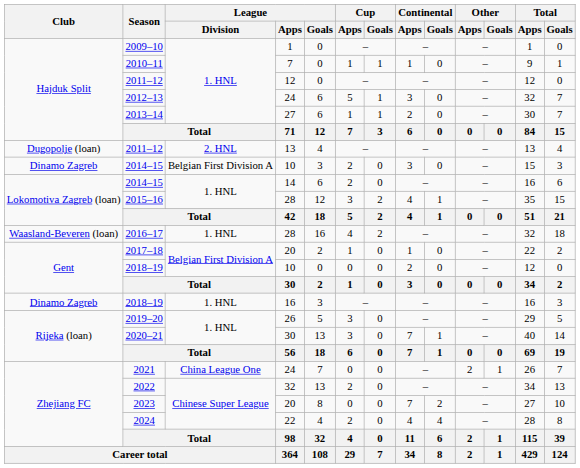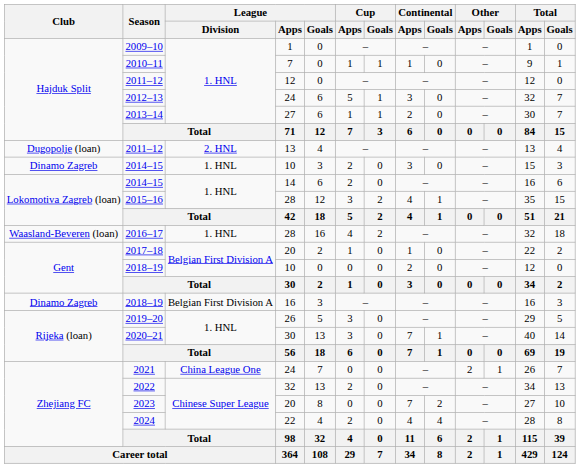 <table class="wikitable" style="text-align:center">
 <tr>
 <th rowspan="2">Club</th>
 <th rowspan="2">Season</th>
 <th colspan="3">League</th>
 <th colspan="2">Cup</th>
 <th colspan="2">Continental</th>
 <th colspan="2">Other</th>
 <th colspan="2">Total</th>
 </tr>
 <tr>
 <th>Division</th>
 <th>Apps</th>
 <th>Goals</th>
 <th>Apps</th>
 <th>Goals</th>
 <th>Apps</th>
 <th>Goals</th>
 <th>Apps</th>
 <th>Goals</th>
 <th>Apps</th>
 <th>Goals</th>
 </tr>
 <tr>
 <td rowspan="6"><a href='#'>Hajduk Split</a></td>
 <td><a href='#'>2009–10</a></td>
 <td rowspan="5"><a href='#'>1. HNL</a></td>
 <td>1</td>
 <td>0</td>
 <td colspan="2">–</td>
 <td colspan="2">–</td>
 <td colspan="2">–</td>
 <td>1</td>
 <td>0</td>
 </tr>
 <tr>
 <td><a href='#'>2010–11</a></td>
 <td>7</td>
 <td>0</td>
 <td>1</td>
 <td>1</td>
 <td>1</td>
 <td>0</td>
 <td colspan="2">–</td>
 <td>9</td>
 <td>1</td>
 </tr>
 <tr>
 <td><a href='#'>2011–12</a></td>
 <td>12</td>
 <td>0</td>
 <td colspan="2">–</td>
 <td colspan="2">–</td>
 <td colspan="2">–</td>
 <td>12</td>
 <td>0</td>
 </tr>
 <tr>
 <td><a href='#'>2012–13</a></td>
 <td>24</td>
 <td>6</td>
 <td>5</td>
 <td>1</td>
 <td>3</td>
 <td>0</td>
 <td colspan="2">–</td>
 <td>32</td>
 <td>7</td>
 </tr>
 <tr>
 <td><a href='#'>2013–14</a></td>
 <td>27</td>
 <td>6</td>
 <td>1</td>
 <td>1</td>
 <td>2</td>
 <td>0</td>
 <td colspan="2">–</td>
 <td>30</td>
 <td>7</td>
 </tr>
 <tr>
 <th colspan="2">Total</th>
 <th>71</th>
 <th>12</th>
 <th>7</th>
 <th>3</th>
 <th>6</th>
 <th>0</th>
 <th>0</th>
 <th>0</th>
 <th>84</th>
 <th>15</th>
 </tr>
 <tr>
 <td><a href='#'>Dugopolje</a> (loan)</td>
 <td><a href='#'>2011–12</a></td>
 <td><a href='#'>2. HNL</a></td>
 <td>13</td>
 <td>4</td>
 <td colspan="2">–</td>
 <td colspan="2">–</td>
 <td colspan="2">–</td>
 <td>13</td>
 <td>4</td>
 </tr>
 <tr>
 <td><a href='#'>Dinamo Zagreb</a></td>
 <td><a href='#'>2014–15</a></td>
-<td>Belgian First Division A</td>
+<td>1. HNL</td>
 <td>10</td>
 <td>3</td>
 <td>2</td>
 <td>0</td>
 <td>3</td>
 <td>0</td>
 <td colspan="2">–</td>
 <td>15</td>
 <td>3</td>
 </tr>
 <tr>
 <td rowspan="3"><a href='#'>Lokomotiva Zagreb</a> (loan)</td>
 <td><a href='#'>2014–15</a></td>
 <td rowspan="2">1. HNL</td>
 <td>14</td>
 <td>6</td>
 <td>2</td>
 <td>0</td>
 <td colspan="2">–</td>
 <td colspan="2">–</td>
 <td>16</td>
 <td>6</td>
 </tr>
 <tr>
 <td><a href='#'>2015–16</a></td>
 <td>28</td>
 <td>12</td>
 <td>3</td>
 <td>2</td>
 <td>4</td>
 <td>1</td>
 <td colspan="2">–</td>
 <td>35</td>
 <td>15</td>
 </tr>
 <tr>
 <th colspan="2">Total</th>
 <th>42</th>
 <th>18</th>
 <th>5</th>
 <th>2</th>
 <th>4</th>
 <th>1</th>
 <th>0</th>
 <th>0</th>
 <th>51</th>
 <th>21</th>
 </tr>
 <tr>
 <td><a href='#'>Waasland-Beveren</a> (loan)</td>
 <td><a href='#'>2016–17</a></td>
 <td>1. HNL</td>
 <td>28</td>
 <td>16</td>
 <td>4</td>
 <td>2</td>
 <td colspan="2">–</td>
 <td colspan="2">–</td>
 <td>32</td>
 <td>18</td>
 </tr>
 <tr>
 <td rowspan="3"><a href='#'>Gent</a></td>
 <td><a href='#'>2017–18</a></td>
 <td rowspan="2"><a href='#'>Belgian First Division A</a></td>
 <td>20</td>
 <td>2</td>
 <td>1</td>
 <td>0</td>
 <td>1</td>
 <td>0</td>
 <td colspan="2">–</td>
 <td>22</td>
 <td>2</td>
 </tr>
 <tr>
 <td><a href='#'>2018–19</a></td>
 <td>10</td>
 <td>0</td>
 <td>0</td>
 <td>0</td>
 <td>2</td>
 <td>0</td>
 <td colspan="2">–</td>
 <td>12</td>
 <td>0</td>
 </tr>
 <tr>
 <th colspan="2">Total</th>
 <th>30</th>
 <th>2</th>
 <th>1</th>
 <th>0</th>
 <th>3</th>
 <th>0</th>
 <th>0</th>
 <th>0</th>
 <th>34</th>
 <th>2</th>
 </tr>
 <tr>
 <td><a href='#'>Dinamo Zagreb</a></td>
 <td><a href='#'>2018–19</a></td>
-<td>1. HNL</td>
+<td>Belgian First Division A</td>
 <td>16</td>
 <td>3</td>
 <td colspan="2">–</td>
 <td colspan="2">–</td>
 <td colspan="2">–</td>
 <td>16</td>
 <td>3</td>
 </tr>
 <tr>
 <td rowspan="3"><a href='#'>Rijeka</a> (loan)</td>
 <td><a href='#'>2019–20</a></td>
 <td rowspan="2">1. HNL</td>
 <td>26</td>
 <td>5</td>
 <td>3</td>
 <td>0</td>
 <td colspan="2">–</td>
 <td colspan="2">–</td>
 <td>29</td>
 <td>5</td>
 </tr>
 <tr>
 <td><a href='#'>2020–21</a></td>
 <td>30</td>
 <td>13</td>
 <td>3</td>
 <td>0</td>
 <td>7</td>
 <td>1</td>
 <td colspan="2">–</td>
 <td>40</td>
 <td>14</td>
 </tr>
 <tr>
 <th colspan="2">Total</th>
 <th>56</th>
 <th>18</th>
 <th>6</th>
 <th>0</th>
 <th>7</th>
 <th>1</th>
 <th>0</th>
 <th>0</th>
 <th>69</th>
 <th>19</th>
 </tr>
 <tr>
 <td rowspan=5><a href='#'>Zhejiang FC</a></td>
 <td><a href='#'>2021</a></td>
 <td><a href='#'>China League One</a></td>
 <td>24</td>
 <td>7</td>
 <td>0</td>
 <td>0</td>
 <td colspan="2">–</td>
 <td>2</td>
 <td>1</td>
 <td>26</td>
 <td>7</td>
 </tr>
 <tr>
 <td><a href='#'>2022</a></td>
 <td rowspan=3><a href='#'>Chinese Super League</a></td>
 <td>32</td>
 <td>13</td>
 <td>2</td>
 <td>0</td>
 <td colspan="2">–</td>
 <td colspan="2">–</td>
 <td>34</td>
 <td>13</td>
 </tr>
 <tr>
 <td><a href='#'>2023</a></td>
 <td>20</td>
 <td>8</td>
 <td>0</td>
 <td>0</td>
 <td>7</td>
 <td>2</td>
 <td colspan="2">–</td>
 <td>27</td>
 <td>10</td>
 </tr>
 <tr>
 <td><a href='#'>2024</a></td>
 <td>22</td>
 <td>4</td>
 <td>2</td>
 <td>0</td>
 <td>4</td>
 <td>4</td>
 <td colspan="2">–</td>
 <td>28</td>
 <td>8</td>
 </tr>
 <tr>
 <th colspan="2">Total</th>
 <th>98</th>
 <th>32</th>
 <th>4</th>
 <th>0</th>
 <th>11</th>
 <th>6</th>
 <th>2</th>
 <th>1</th>
 <th>115</th>
 <th>39</th>
 </tr>
 <tr>
 <th colspan="3">Career total</th>
 <th>364</th>
 <th>108</th>
 <th>29</th>
 <th>7</th>
 <th>34</th>
 <th>8</th>
 <th>2</th>
 <th>1</th>
 <th>429</th>
 <th>124</th>
 </tr>
 </table>
